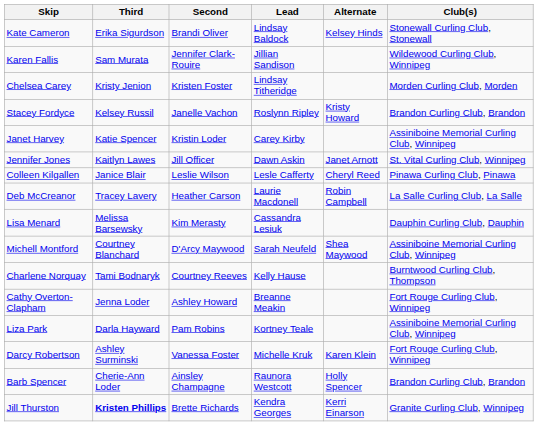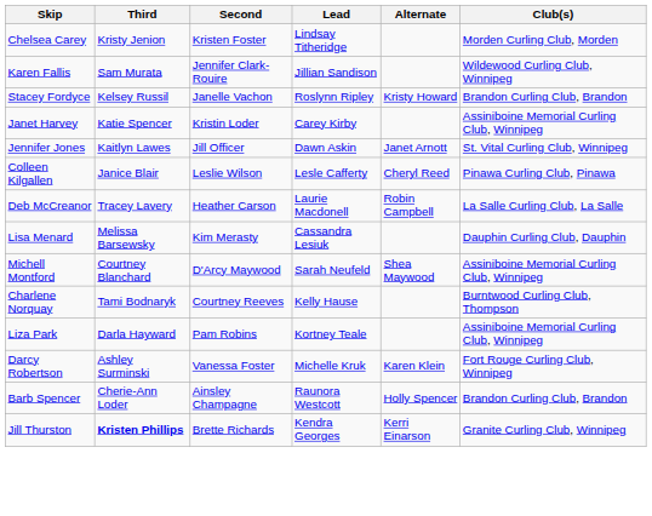 <table class="wikitable" border="1">
 <tr>
 <th>Skip</th>
 <th>Third</th>
 <th>Second</th>
 <th>Lead</th>
 <th>Alternate</th>
 <th>Club(s)</th>
 </tr>
 <tr>
-<td><a href='#'>Kate Cameron</a></td>
-<td><a href='#'>Erika Sigurdson</a></td>
-<td><a href='#'>Brandi Oliver</a></td>
-<td><a href='#'>Lindsay Baldock</a></td>
-<td><a href='#'>Kelsey Hinds</a></td>
-<td><a href='#'>Stonewall Curling Club</a>, <a href='#'>Stonewall</a></td>
+<td><a href='#'>Chelsea Carey</a></td>
+<td><a href='#'>Kristy Jenion</a></td>
+<td><a href='#'>Kristen Foster</a></td>
+<td><a href='#'>Lindsay Titheridge</a></td>
+<td></td>
+<td><a href='#'>Morden Curling Club</a>, <a href='#'>Morden</a></td>
 </tr>
 <tr>
 <td><a href='#'>Karen Fallis</a></td>
 <td><a href='#'>Sam Murata</a></td>
 <td><a href='#'>Jennifer Clark-Rouire</a></td>
 <td><a href='#'>Jillian Sandison</a></td>
 <td></td>
 <td><a href='#'>Wildewood Curling Club</a>, <a href='#'>Winnipeg</a></td>
-</tr>
-<tr>
-<td><a href='#'>Chelsea Carey</a></td>
-<td><a href='#'>Kristy Jenion</a></td>
-<td><a href='#'>Kristen Foster</a></td>
-<td><a href='#'>Lindsay Titheridge</a></td>
-<td></td>
-<td><a href='#'>Morden Curling Club</a>, <a href='#'>Morden</a></td>
 </tr>
 <tr>
 <td><a href='#'>Stacey Fordyce</a></td>
 <td><a href='#'>Kelsey Russil</a></td>
 <td><a href='#'>Janelle Vachon</a></td>
 <td><a href='#'>Roslynn Ripley</a></td>
 <td><a href='#'>Kristy Howard</a></td>
 <td><a href='#'>Brandon Curling Club</a>, <a href='#'>Brandon</a></td>
 </tr>
 <tr>
 <td><a href='#'>Janet Harvey</a></td>
 <td><a href='#'>Katie Spencer</a></td>
 <td><a href='#'>Kristin Loder</a></td>
 <td><a href='#'>Carey Kirby</a></td>
 <td></td>
 <td><a href='#'>Assiniboine Memorial Curling Club</a>, <a href='#'>Winnipeg</a></td>
 </tr>
 <tr>
 <td><a href='#'>Jennifer Jones</a></td>
 <td><a href='#'>Kaitlyn Lawes</a></td>
 <td><a href='#'>Jill Officer</a></td>
 <td><a href='#'>Dawn Askin</a></td>
 <td><a href='#'>Janet Arnott</a></td>
 <td><a href='#'>St. Vital Curling Club</a>, <a href='#'>Winnipeg</a></td>
 </tr>
 <tr>
 <td><a href='#'>Colleen Kilgallen</a></td>
 <td><a href='#'>Janice Blair</a></td>
 <td><a href='#'>Leslie Wilson</a></td>
 <td><a href='#'>Lesle Cafferty</a></td>
 <td><a href='#'>Cheryl Reed</a></td>
 <td><a href='#'>Pinawa Curling Club</a>, <a href='#'>Pinawa</a></td>
 </tr>
 <tr>
 <td><a href='#'>Deb McCreanor</a></td>
 <td><a href='#'>Tracey Lavery</a></td>
 <td><a href='#'>Heather Carson</a></td>
 <td><a href='#'>Laurie Macdonell</a></td>
 <td><a href='#'>Robin Campbell</a></td>
 <td><a href='#'>La Salle Curling Club</a>, <a href='#'>La Salle</a></td>
 </tr>
 <tr>
 <td><a href='#'>Lisa Menard</a></td>
 <td><a href='#'>Melissa Barsewsky</a></td>
 <td><a href='#'>Kim Merasty</a></td>
 <td><a href='#'>Cassandra Lesiuk</a></td>
 <td></td>
 <td><a href='#'>Dauphin Curling Club</a>, <a href='#'>Dauphin</a></td>
 </tr>
 <tr>
 <td><a href='#'>Michell Montford</a></td>
 <td><a href='#'>Courtney Blanchard</a></td>
 <td><a href='#'>D'Arcy Maywood</a></td>
 <td><a href='#'>Sarah Neufeld</a></td>
 <td><a href='#'>Shea Maywood</a></td>
 <td><a href='#'>Assiniboine Memorial Curling Club</a>, <a href='#'>Winnipeg</a></td>
 </tr>
 <tr>
 <td><a href='#'>Charlene Norquay</a></td>
 <td><a href='#'>Tami Bodnaryk</a></td>
 <td><a href='#'>Courtney Reeves</a></td>
 <td><a href='#'>Kelly Hause</a></td>
 <td></td>
 <td><a href='#'>Burntwood Curling Club</a>, <a href='#'>Thompson</a></td>
 </tr>
 <tr>
-<td><a href='#'>Cathy Overton-Clapham</a></td>
-<td><a href='#'>Jenna Loder</a></td>
-<td><a href='#'>Ashley Howard</a></td>
-<td><a href='#'>Breanne Meakin</a></td>
-<td></td>
-<td><a href='#'>Fort Rouge Curling Club</a>, <a href='#'>Winnipeg</a></td>
-</tr>
-<tr>
 <td><a href='#'>Liza Park</a></td>
 <td><a href='#'>Darla Hayward</a></td>
 <td><a href='#'>Pam Robins</a></td>
 <td><a href='#'>Kortney Teale</a></td>
 <td></td>
 <td><a href='#'>Assiniboine Memorial Curling Club</a>, <a href='#'>Winnipeg</a></td>
 </tr>
 <tr>
 <td><a href='#'>Darcy Robertson</a></td>
 <td><a href='#'>Ashley Surminski</a></td>
 <td><a href='#'>Vanessa Foster</a></td>
 <td><a href='#'>Michelle Kruk</a></td>
 <td><a href='#'>Karen Klein</a></td>
 <td><a href='#'>Fort Rouge Curling Club</a>, <a href='#'>Winnipeg</a></td>
 </tr>
 <tr>
 <td><a href='#'>Barb Spencer</a></td>
 <td><a href='#'>Cherie-Ann Loder</a></td>
 <td><a href='#'>Ainsley Champagne</a></td>
 <td><a href='#'>Raunora Westcott</a></td>
 <td><a href='#'>Holly Spencer</a></td>
 <td><a href='#'>Brandon Curling Club</a>, <a href='#'>Brandon</a></td>
 </tr>
 <tr>
 <td><a href='#'>Jill Thurston</a></td>
 <td><strong><a href='#'>Kristen Phillips</a></strong></td>
 <td><a href='#'>Brette Richards</a></td>
 <td><a href='#'>Kendra Georges</a></td>
 <td><a href='#'>Kerri Einarson</a></td>
 <td><a href='#'>Granite Curling Club</a>, <a href='#'>Winnipeg</a></td>
 </tr>
 </table>
